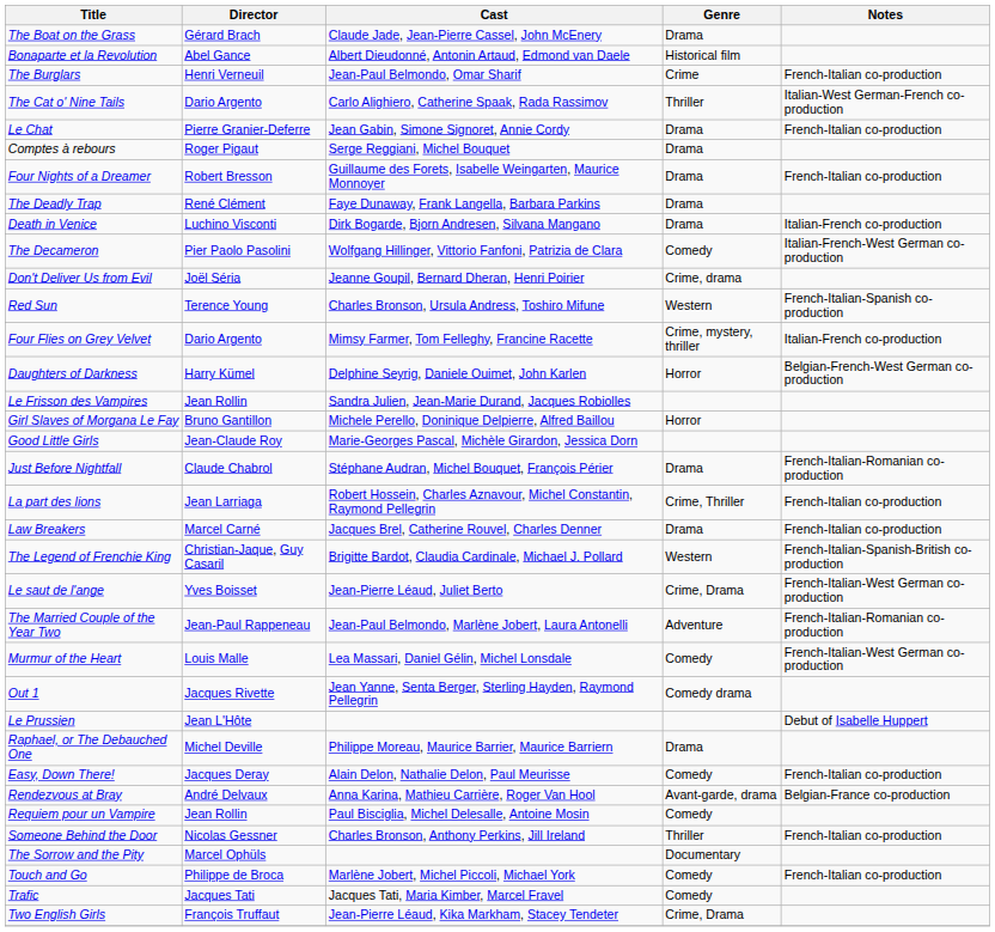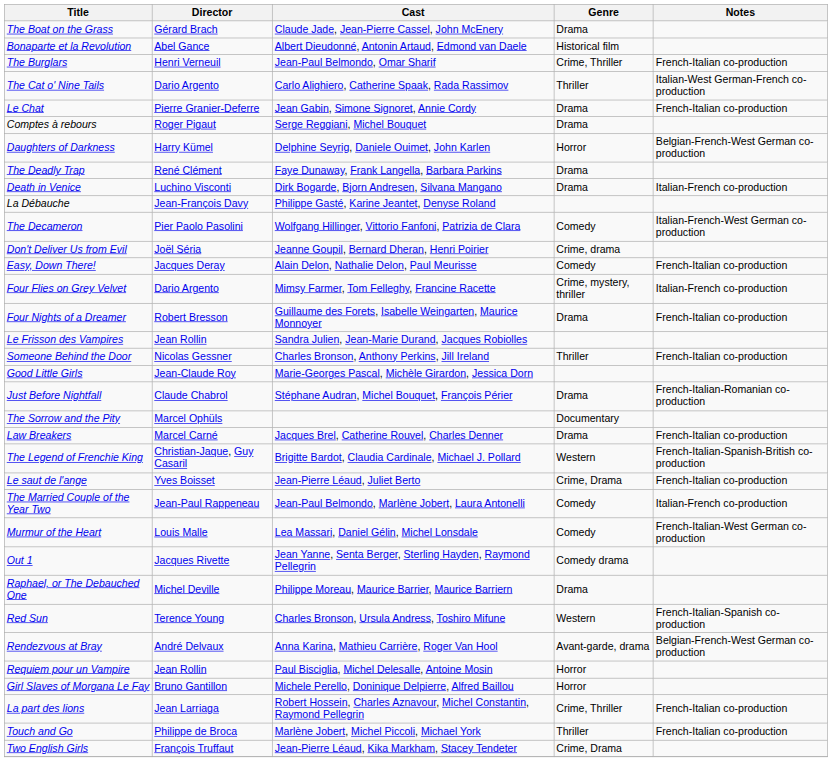 <table class="wikitable">
 <tr>
 <th>Title</th>
 <th>Director</th>
 <th>Cast</th>
 <th>Genre</th>
 <th>Notes</th>
 </tr>
 <tr>
 <td><em><a href='#'>The Boat on the Grass</a></em></td>
 <td><a href='#'>Gérard Brach</a></td>
 <td><a href='#'>Claude Jade</a>, <a href='#'>Jean-Pierre Cassel</a>, <a href='#'>John McEnery</a></td>
 <td>Drama</td>
 <td></td>
 </tr>
 <tr>
 <td><em><a href='#'>Bonaparte et la Revolution</a></em></td>
 <td><a href='#'>Abel Gance</a></td>
 <td><a href='#'>Albert Dieudonné</a>, <a href='#'>Antonin Artaud</a>, <a href='#'>Edmond van Daele</a></td>
 <td>Historical film</td>
 <td></td>
 </tr>
 <tr>
 <td><em><a href='#'>The Burglars</a></em></td>
 <td><a href='#'>Henri Verneuil</a></td>
 <td><a href='#'>Jean-Paul Belmondo</a>, <a href='#'>Omar Sharif</a></td>
-<td>Crime</td>
+<td>Crime, Thriller</td>
 <td>French-Italian co-production</td>
 </tr>
 <tr>
 <td><em><a href='#'>The Cat o' Nine Tails</a></em></td>
 <td><a href='#'>Dario Argento</a></td>
 <td><a href='#'>Carlo Alighiero</a>, <a href='#'>Catherine Spaak</a>, <a href='#'>Rada Rassimov</a></td>
 <td>Thriller</td>
 <td>Italian-West German-French co-production</td>
 </tr>
 <tr>
 <td><em><a href='#'>Le Chat</a></em></td>
 <td><a href='#'>Pierre Granier-Deferre</a></td>
 <td><a href='#'>Jean Gabin</a>, <a href='#'>Simone Signoret</a>, <a href='#'>Annie Cordy</a></td>
 <td>Drama</td>
 <td>French-Italian co-production</td>
 </tr>
 <tr>
 <td><em>Comptes à rebours</em></td>
 <td><a href='#'>Roger Pigaut</a></td>
 <td><a href='#'>Serge Reggiani</a>, <a href='#'>Michel Bouquet</a></td>
 <td>Drama</td>
 <td></td>
 </tr>
 <tr>
-<td><em><a href='#'>Four Nights of a Dreamer</a></em></td>
-<td><a href='#'>Robert Bresson</a></td>
-<td><a href='#'>Guillaume des Forets</a>, <a href='#'>Isabelle Weingarten</a>, <a href='#'>Maurice Monnoyer</a></td>
-<td>Drama</td>
-<td>French-Italian co-production</td>
+<td><em><a href='#'>Daughters of Darkness</a></em></td>
+<td><a href='#'>Harry Kümel</a></td>
+<td><a href='#'>Delphine Seyrig</a>, <a href='#'>Daniele Ouimet</a>, <a href='#'>John Karlen</a></td>
+<td>Horror</td>
+<td>Belgian-French-West German co-production</td>
 </tr>
 <tr>
 <td><em><a href='#'>The Deadly Trap</a></em></td>
 <td><a href='#'>René Clément</a></td>
 <td><a href='#'>Faye Dunaway</a>, <a href='#'>Frank Langella</a>, <a href='#'>Barbara Parkins</a></td>
 <td>Drama</td>
 <td></td>
 </tr>
 <tr>
 <td><em><a href='#'>Death in Venice</a></em></td>
 <td><a href='#'>Luchino Visconti</a></td>
 <td><a href='#'>Dirk Bogarde</a>, <a href='#'>Bjorn Andresen</a>, <a href='#'>Silvana Mangano</a></td>
 <td>Drama</td>
 <td>Italian-French co-production</td>
 </tr>
 <tr>
+<td><em>La Débauche</em></td>
+<td><a href='#'>Jean-François Davy</a></td>
+<td><a href='#'>Philippe Gasté</a>, <a href='#'>Karine Jeantet</a>, <a href='#'>Denyse Roland</a></td>
+<td></td>
+<td></td>
+</tr>
+<tr>
 <td><em><a href='#'>The Decameron</a></em></td>
 <td><a href='#'>Pier Paolo Pasolini</a></td>
 <td><a href='#'>Wolfgang Hillinger</a>, <a href='#'>Vittorio Fanfoni</a>, <a href='#'>Patrizia de Clara</a></td>
 <td>Comedy</td>
 <td>Italian-French-West German co-production</td>
 </tr>
 <tr>
 <td><em><a href='#'>Don't Deliver Us from Evil</a></em></td>
 <td><a href='#'>Joël Séria</a></td>
 <td><a href='#'>Jeanne Goupil</a>, <a href='#'>Bernard Dheran</a>, <a href='#'>Henri Poirier</a></td>
 <td>Crime, drama</td>
 <td></td>
 </tr>
 <tr>
-<td><em><a href='#'>Red Sun</a></em></td>
-<td><a href='#'>Terence Young</a></td>
-<td><a href='#'>Charles Bronson</a>, <a href='#'>Ursula Andress</a>, <a href='#'>Toshiro Mifune</a></td>
-<td>Western</td>
-<td>French-Italian-Spanish co-production</td>
+<td><em><a href='#'>Easy, Down There!</a></em></td>
+<td><a href='#'>Jacques Deray</a></td>
+<td><a href='#'>Alain Delon</a>, <a href='#'>Nathalie Delon</a>, <a href='#'>Paul Meurisse</a></td>
+<td>Comedy</td>
+<td>French-Italian co-production</td>
 </tr>
 <tr>
 <td><em><a href='#'>Four Flies on Grey Velvet</a></em></td>
 <td><a href='#'>Dario Argento</a></td>
 <td><a href='#'>Mimsy Farmer</a>, <a href='#'>Tom Felleghy</a>, <a href='#'>Francine Racette</a></td>
 <td>Crime, mystery, thriller</td>
 <td>Italian-French co-production</td>
 </tr>
 <tr>
-<td><em><a href='#'>Daughters of Darkness</a></em></td>
-<td><a href='#'>Harry Kümel</a></td>
-<td><a href='#'>Delphine Seyrig</a>, <a href='#'>Daniele Ouimet</a>, <a href='#'>John Karlen</a></td>
-<td>Horror</td>
-<td>Belgian-French-West German co-production</td>
+<td><em><a href='#'>Four Nights of a Dreamer</a></em></td>
+<td><a href='#'>Robert Bresson</a></td>
+<td><a href='#'>Guillaume des Forets</a>, <a href='#'>Isabelle Weingarten</a>, <a href='#'>Maurice Monnoyer</a></td>
+<td>Drama</td>
+<td>French-Italian co-production</td>
 </tr>
 <tr>
 <td><em><a href='#'>Le Frisson des Vampires</a></em></td>
 <td><a href='#'>Jean Rollin</a></td>
 <td><a href='#'>Sandra Julien</a>, <a href='#'>Jean-Marie Durand</a>, <a href='#'>Jacques Robiolles</a></td>
 <td></td>
 <td></td>
 </tr>
 <tr>
-<td><em><a href='#'>Girl Slaves of Morgana Le Fay</a></em></td>
-<td><a href='#'>Bruno Gantillon</a></td>
-<td><a href='#'>Michele Perello</a>, <a href='#'>Doninique Delpierre</a>, <a href='#'>Alfred Baillou</a></td>
-<td>Horror</td>
-<td></td>
+<td><em><a href='#'>Someone Behind the Door</a></em></td>
+<td><a href='#'>Nicolas Gessner</a></td>
+<td><a href='#'>Charles Bronson</a>, <a href='#'>Anthony Perkins</a>, <a href='#'>Jill Ireland</a></td>
+<td>Thriller</td>
+<td>French-Italian co-production</td>
 </tr>
 <tr>
 <td><em><a href='#'>Good Little Girls</a></em></td>
 <td><a href='#'>Jean-Claude Roy</a></td>
 <td><a href='#'>Marie-Georges Pascal</a>, <a href='#'>Michèle Girardon</a>, <a href='#'>Jessica Dorn</a></td>
 <td></td>
 <td></td>
 </tr>
 <tr>
 <td><em><a href='#'>Just Before Nightfall</a></em></td>
 <td><a href='#'>Claude Chabrol</a></td>
 <td><a href='#'>Stéphane Audran</a>, <a href='#'>Michel Bouquet</a>, <a href='#'>François Périer</a></td>
 <td>Drama</td>
 <td>French-Italian-Romanian co-production</td>
 </tr>
 <tr>
-<td><em><a href='#'>La part des lions</a></em></td>
-<td><a href='#'>Jean Larriaga</a></td>
-<td><a href='#'>Robert Hossein</a>, <a href='#'>Charles Aznavour</a>, <a href='#'>Michel Constantin</a>, <a href='#'>Raymond Pellegrin</a></td>
-<td>Crime, Thriller</td>
-<td>French-Italian co-production</td>
+<td><em><a href='#'>The Sorrow and the Pity</a></em></td>
+<td><a href='#'>Marcel Ophüls</a></td>
+<td></td>
+<td>Documentary</td>
+<td></td>
 </tr>
 <tr>
 <td><em><a href='#'>Law Breakers</a></em></td>
 <td><a href='#'>Marcel Carné</a></td>
 <td><a href='#'>Jacques Brel</a>, <a href='#'>Catherine Rouvel</a>, <a href='#'>Charles Denner</a></td>
 <td>Drama</td>
 <td>French-Italian co-production</td>
 </tr>
 <tr>
 <td><em><a href='#'>The Legend of Frenchie King</a></em></td>
 <td><a href='#'>Christian-Jaque</a>, <a href='#'>Guy Casaril</a></td>
 <td><a href='#'>Brigitte Bardot</a>, <a href='#'>Claudia Cardinale</a>, <a href='#'>Michael J. Pollard</a></td>
 <td>Western</td>
 <td>French-Italian-Spanish-British co-production</td>
 </tr>
 <tr>
 <td><em><a href='#'>Le saut de l'ange</a></em></td>
 <td><a href='#'>Yves Boisset</a></td>
 <td><a href='#'>Jean-Pierre Léaud</a>, <a href='#'>Juliet Berto</a></td>
 <td>Crime, Drama</td>
-<td>French-Italian-West German co-production</td>
+<td>French-Italian co-production</td>
 </tr>
 <tr>
 <td><em><a href='#'>The Married Couple of the Year Two</a></em></td>
 <td><a href='#'>Jean-Paul Rappeneau</a></td>
 <td><a href='#'>Jean-Paul Belmondo</a>, <a href='#'>Marlène Jobert</a>, <a href='#'>Laura Antonelli</a></td>
-<td>Adventure</td>
-<td>French-Italian-Romanian co-production</td>
+<td>Comedy</td>
+<td>Italian-French co-production</td>
 </tr>
 <tr>
 <td><em><a href='#'>Murmur of the Heart</a></em></td>
 <td><a href='#'>Louis Malle</a></td>
 <td><a href='#'>Lea Massari</a>, <a href='#'>Daniel Gélin</a>, <a href='#'>Michel Lonsdale</a></td>
 <td>Comedy</td>
 <td>French-Italian-West German co-production</td>
 </tr>
 <tr>
 <td><em><a href='#'>Out 1</a></em></td>
 <td><a href='#'>Jacques Rivette</a></td>
 <td><a href='#'>Jean Yanne</a>, <a href='#'>Senta Berger</a>, <a href='#'>Sterling Hayden</a>, <a href='#'>Raymond Pellegrin</a></td>
 <td>Comedy drama</td>
 <td></td>
 </tr>
 <tr>
-<td><em><a href='#'>Le Prussien</a></em></td>
-<td><a href='#'>Jean L'Hôte</a></td>
-<td></td>
-<td></td>
-<td>Debut of <a href='#'>Isabelle Huppert</a></td>
-</tr>
-<tr>
 <td><em><a href='#'>Raphael, or The Debauched One</a></em></td>
 <td><a href='#'>Michel Deville</a></td>
 <td><a href='#'>Philippe Moreau</a>, <a href='#'>Maurice Barrier</a>, <a href='#'>Maurice Barriern</a></td>
 <td>Drama</td>
 <td></td>
 </tr>
 <tr>
-<td><em><a href='#'>Easy, Down There!</a></em></td>
-<td><a href='#'>Jacques Deray</a></td>
-<td><a href='#'>Alain Delon</a>, <a href='#'>Nathalie Delon</a>, <a href='#'>Paul Meurisse</a></td>
-<td>Comedy</td>
-<td>French-Italian co-production</td>
+<td><em><a href='#'>Red Sun</a></em></td>
+<td><a href='#'>Terence Young</a></td>
+<td><a href='#'>Charles Bronson</a>, <a href='#'>Ursula Andress</a>, <a href='#'>Toshiro Mifune</a></td>
+<td>Western</td>
+<td>French-Italian-Spanish co-production</td>
 </tr>
 <tr>
 <td><em><a href='#'>Rendezvous at Bray</a></em></td>
 <td><a href='#'>André Delvaux</a></td>
 <td><a href='#'>Anna Karina</a>, <a href='#'>Mathieu Carrière</a>, <a href='#'>Roger Van Hool</a></td>
 <td>Avant-garde, drama</td>
-<td>Belgian-France co-production</td>
+<td>Belgian-French-West German co-production</td>
 </tr>
 <tr>
 <td><em><a href='#'>Requiem pour un Vampire</a></em></td>
 <td><a href='#'>Jean Rollin</a></td>
 <td><a href='#'>Paul Bisciglia</a>, <a href='#'>Michel Delesalle</a>, <a href='#'>Antoine Mosin</a></td>
-<td>Comedy</td>
+<td>Horror</td>
 <td></td>
 </tr>
 <tr>
-<td><em><a href='#'>Someone Behind the Door</a></em></td>
-<td><a href='#'>Nicolas Gessner</a></td>
-<td><a href='#'>Charles Bronson</a>, <a href='#'>Anthony Perkins</a>, <a href='#'>Jill Ireland</a></td>
-<td>Thriller</td>
-<td>French-Italian co-production</td>
+<td><em><a href='#'>Girl Slaves of Morgana Le Fay</a></em></td>
+<td><a href='#'>Bruno Gantillon</a></td>
+<td><a href='#'>Michele Perello</a>, <a href='#'>Doninique Delpierre</a>, <a href='#'>Alfred Baillou</a></td>
+<td>Horror</td>
+<td></td>
 </tr>
 <tr>
-<td><em><a href='#'>The Sorrow and the Pity</a></em></td>
-<td><a href='#'>Marcel Ophüls</a></td>
-<td></td>
-<td>Documentary</td>
-<td></td>
+<td><em><a href='#'>La part des lions</a></em></td>
+<td><a href='#'>Jean Larriaga</a></td>
+<td><a href='#'>Robert Hossein</a>, <a href='#'>Charles Aznavour</a>, <a href='#'>Michel Constantin</a>, <a href='#'>Raymond Pellegrin</a></td>
+<td>Crime, Thriller</td>
+<td>French-Italian co-production</td>
 </tr>
 <tr>
 <td><em><a href='#'>Touch and Go</a></em></td>
 <td><a href='#'>Philippe de Broca</a></td>
 <td><a href='#'>Marlène Jobert</a>, <a href='#'>Michel Piccoli</a>, <a href='#'>Michael York</a></td>
-<td>Comedy</td>
+<td>Thriller</td>
 <td>French-Italian co-production</td>
-</tr>
-<tr>
-<td><em><a href='#'>Trafic</a></em></td>
-<td><a href='#'>Jacques Tati</a></td>
-<td>Jacques Tati, <a href='#'>Maria Kimber</a>, <a href='#'>Marcel Fravel</a></td>
-<td>Comedy</td>
-<td French-Italian co-production></td>
 </tr>
 <tr>
 <td><em><a href='#'>Two English Girls</a></em></td>
 <td><a href='#'>François Truffaut</a></td>
 <td><a href='#'>Jean-Pierre Léaud</a>, <a href='#'>Kika Markham</a>, <a href='#'>Stacey Tendeter</a></td>
 <td>Crime, Drama</td>
 <td></td>
 </tr>
 <tr>
 </tr>
 </table>
